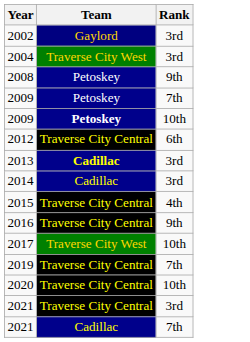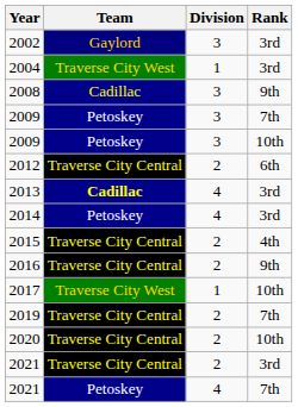 <table class="wikitable sortable" style="text-align:center">
 <tr>
 <th>Year</th>
 <th>Team</th>
+<th>Division</th>
 <th>Rank</th>
 </tr>
 <tr>
 <td>2002</td>
 <td !align=center style="background:navy;color:gold">Gaylord</td>
+<td>3</td>
 <td>3rd</td>
 </tr>
 <tr>
 <td>2004</td>
 <td !align=center style="background:green;color:gold">Traverse City West</td>
+<td>1</td>
 <td>3rd</td>
 </tr>
 <tr>
 <td>2008</td>
-<td !align=center style="background:darkblue;color:white">Petoskey</td>
+<td !align=center style="background:darkblue;color:yellow">Cadillac</td>
+<td>3</td>
 <td>9th</td>
 </tr>
 <tr>
 <td>2009</td>
 <td !align=center style="background:darkblue;color:white">Petoskey</td>
+<td>3</td>
 <td>7th</td>
 </tr>
 <tr>
 <td>2009</td>
-<td !align=center style="background:darkblue;color:white"><strong>Petoskey</strong></td>
+<td !align=center style="background:darkblue;color:white">Petoskey</td>
+<td>3</td>
 <td>10th</td>
 </tr>
 <tr>
 <td>2012</td>
 <td !align=center style="background:black;color:yellow">Traverse City Central</td>
+<td>2</td>
 <td>6th</td>
 </tr>
 <tr>
 <td>2013</td>
 <td !align=center style="background:darkblue;color:yellow"><strong>Cadillac</strong></td>
+<td>4</td>
 <td>3rd</td>
 </tr>
 <tr>
 <td>2014</td>
-<td !align=center style="background:darkblue;color:yellow">Cadillac</td>
+<td !align=center style="background:darkblue;color:white">Petoskey</td>
+<td>4</td>
 <td>3rd</td>
 </tr>
 <tr>
 <td>2015</td>
 <td !align=center style="background:black;color:yellow">Traverse City Central</td>
+<td>2</td>
 <td>4th</td>
 </tr>
 <tr>
 <td>2016</td>
 <td !align=center style="background:black;color:yellow">Traverse City Central</td>
+<td>2</td>
 <td>9th</td>
 </tr>
 <tr>
 <td>2017</td>
 <td !align=center style="background:green;color:gold">Traverse City West</td>
+<td>1</td>
 <td>10th</td>
 </tr>
 <tr>
 <td>2019</td>
 <td !align=center style="background:black;color:yellow">Traverse City Central</td>
+<td>2</td>
 <td>7th</td>
 </tr>
 <tr>
 <td>2020</td>
 <td !align=center style="background:black;color:yellow">Traverse City Central</td>
+<td>2</td>
 <td>10th</td>
 </tr>
 <tr>
 <td>2021</td>
 <td !align=center style="background:black;color:yellow">Traverse City Central</td>
+<td>2</td>
 <td>3rd</td>
 </tr>
 <tr>
 <td>2021</td>
-<td !align=center style="background:darkblue;color:yellow">Cadillac</td>
+<td !align=center style="background:darkblue;color:white">Petoskey</td>
+<td>4</td>
 <td>7th</td>
 </tr>
 </table>
